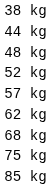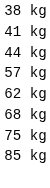 <table>
 <tr>
 <td>38 kg</td>
 <td></td>
 <td></td>
 <td></td>
 </tr>
 <tr>
-<td>44 kg</td>
+<td>41 kg</td>
 <td></td>
 <td></td>
 <td></td>
 </tr>
 <tr>
-<td>48 kg</td>
-<td></td>
-<td></td>
-<td></td>
-</tr>
-<tr>
-<td>52 kg</td>
+<td>44 kg</td>
 <td></td>
 <td></td>
 <td></td>
 </tr>
 <tr>
 <td>57 kg</td>
 <td></td>
 <td></td>
 <td></td>
 </tr>
 <tr>
 <td>62 kg</td>
 <td></td>
 <td></td>
 <td></td>
 </tr>
 <tr>
 <td>68 kg</td>
 <td></td>
 <td></td>
 <td></td>
 </tr>
 <tr>
 <td>75 kg</td>
 <td></td>
 <td></td>
 <td></td>
 </tr>
 <tr>
 <td>85 kg</td>
 <td></td>
 <td></td>
 <td></td>
 </tr>
 </table>
